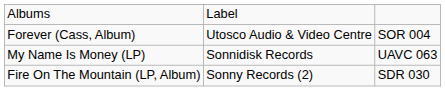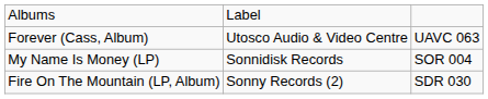 <table class="wikitable">
 <tr>
 <td>Albums</td>
 <td>Label</td>
 <td></td>
 </tr>
 <tr>
 <td>Forever  (Cass, Album)</td>
 <td>Utosco  Audio & Video Centre</td>
-<td>SOR  004</td>
+<td>UAVC  063</td>
 </tr>
 <tr>
 <td>My  Name Is Money (LP)</td>
 <td>Sonnidisk  Records</td>
-<td>UAVC  063</td>
+<td>SOR  004</td>
 </tr>
 <tr>
 <td>Fire  On The Mountain (LP, Album)</td>
 <td>Sonny Records (2)</td>
 <td>SDR  030</td>
 </tr>
 </table>
